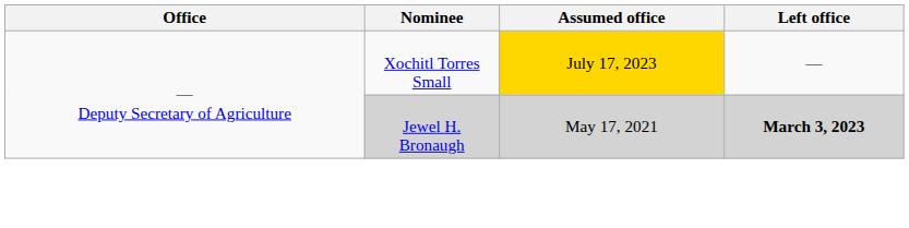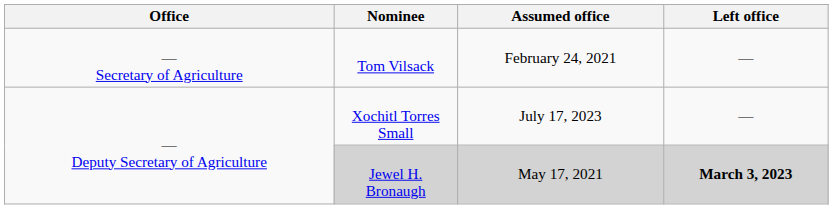 <table class="wikitable sortable" style="text-align:center">
 <tr>
 <th style="width:40%;">Office</th>
 <th style="width:15%;">Nominee</th>
 <th style="width:25%;" data-sort-type="date">Assumed office</th>
 <th style="width:20%;" data-sort-type="date">Left office</th>
 </tr>
 <tr>
+<td><br>—<br><a href='#'>Secretary of Agriculture</a></td>
+<td><br><a href='#'>Tom Vilsack</a></td>
+<td>February 24, 2021<br></td>
+<td>—</td>
+</tr>
+<tr>
 <td rowspan=2><br>—<br><a href='#'>Deputy Secretary of Agriculture</a></td>
 <td><br><a href='#'>Xochitl Torres Small</a></td>
-<td style="background: gold;">July 17, 2023<br></td>
+<td>July 17, 2023<br></td>
 <td>—</td>
 </tr>
 <tr style="background:lightgray;">
 <td><br><a href='#'>Jewel H. Bronaugh</a></td>
 <td>May 17, 2021<br></td>
 <td><strong>March 3, 2023</strong></td>
 </tr>
 </table>
